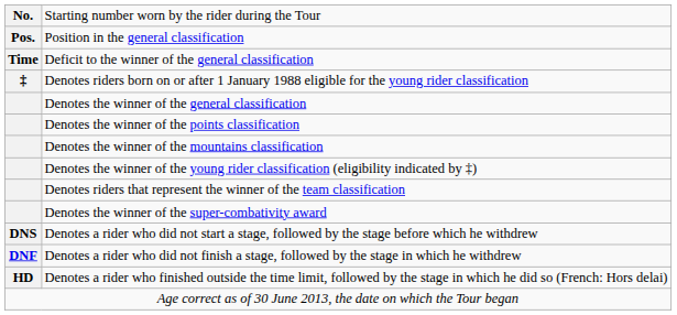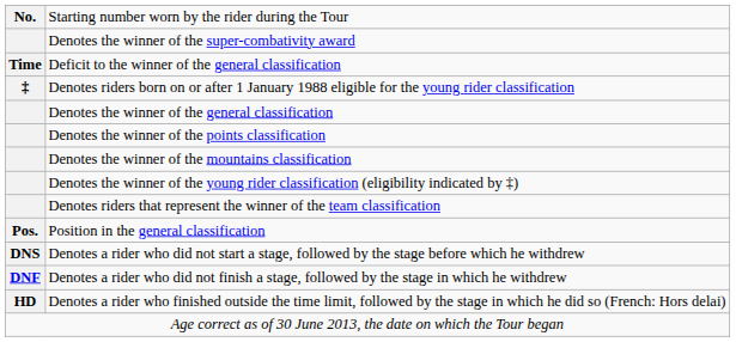 <table class="wikitable">
 <tr>
 <th scope="row" style="text-align:center;">No.</th>
 <td>Starting number worn by the rider during the Tour</td>
 </tr>
 <tr>
-<th scope="row" style="text-align:center;">Pos.</th>
-<td>Position in the <a href='#'>general classification</a></td>
+<th scope="row" style="text-align:center;"></th>
+<td>Denotes the winner of the <a href='#'>super-combativity award</a></td>
 </tr>
 <tr>
 <th scope="row" style="text-align:center;">Time</th>
 <td>Deficit to the winner of the <a href='#'>general classification</a></td>
 </tr>
 <tr>
 <th scope="row" style="text-align:center;">‡</th>
 <td>Denotes riders born on or after 1 January 1988 eligible for the <a href='#'>young rider classification</a></td>
 </tr>
 <tr>
 <th scope="row" style="text-align:center;"></th>
 <td>Denotes the winner of the <a href='#'>general classification</a></td>
 </tr>
 <tr>
 <th scope="row" style="text-align:center;"></th>
 <td>Denotes the winner of the <a href='#'>points classification</a></td>
 </tr>
 <tr>
 <th scope="row" style="text-align:center;"></th>
 <td>Denotes the winner of the <a href='#'>mountains classification</a></td>
 </tr>
 <tr>
 <th scope="row" style="text-align:center;"></th>
 <td>Denotes the winner of the <a href='#'>young rider classification</a> (eligibility indicated by ‡)</td>
 </tr>
 <tr>
 <th scope="row" style="text-align:center;"></th>
 <td>Denotes riders that represent the winner of the <a href='#'>team classification</a></td>
 </tr>
 <tr>
-<th scope="row" style="text-align:center;"></th>
-<td>Denotes the winner of the <a href='#'>super-combativity award</a></td>
+<th scope="row" style="text-align:center;">Pos.</th>
+<td>Position in the <a href='#'>general classification</a></td>
 </tr>
 <tr>
 <th scope="row" style="text-align:center;">DNS</th>
 <td>Denotes a rider who did not start a stage, followed by the stage before which he withdrew</td>
 </tr>
 <tr>
 <th scope="row" style="text-align:center;"><a href='#'>DNF</a></th>
 <td>Denotes a rider who did not finish a stage, followed by the stage in which he withdrew</td>
 </tr>
 <tr>
 <th scope="row" style="text-align:center;">HD</th>
 <td>Denotes a rider who finished outside the time limit, followed by the stage in which he did so (French: Hors delai)</td>
 </tr>
 <tr>
 <td style="text-align:center;" colspan="2"><em>Age correct as of 30 June 2013, the date on which the Tour began</em></td>
 </tr>
 </table>
